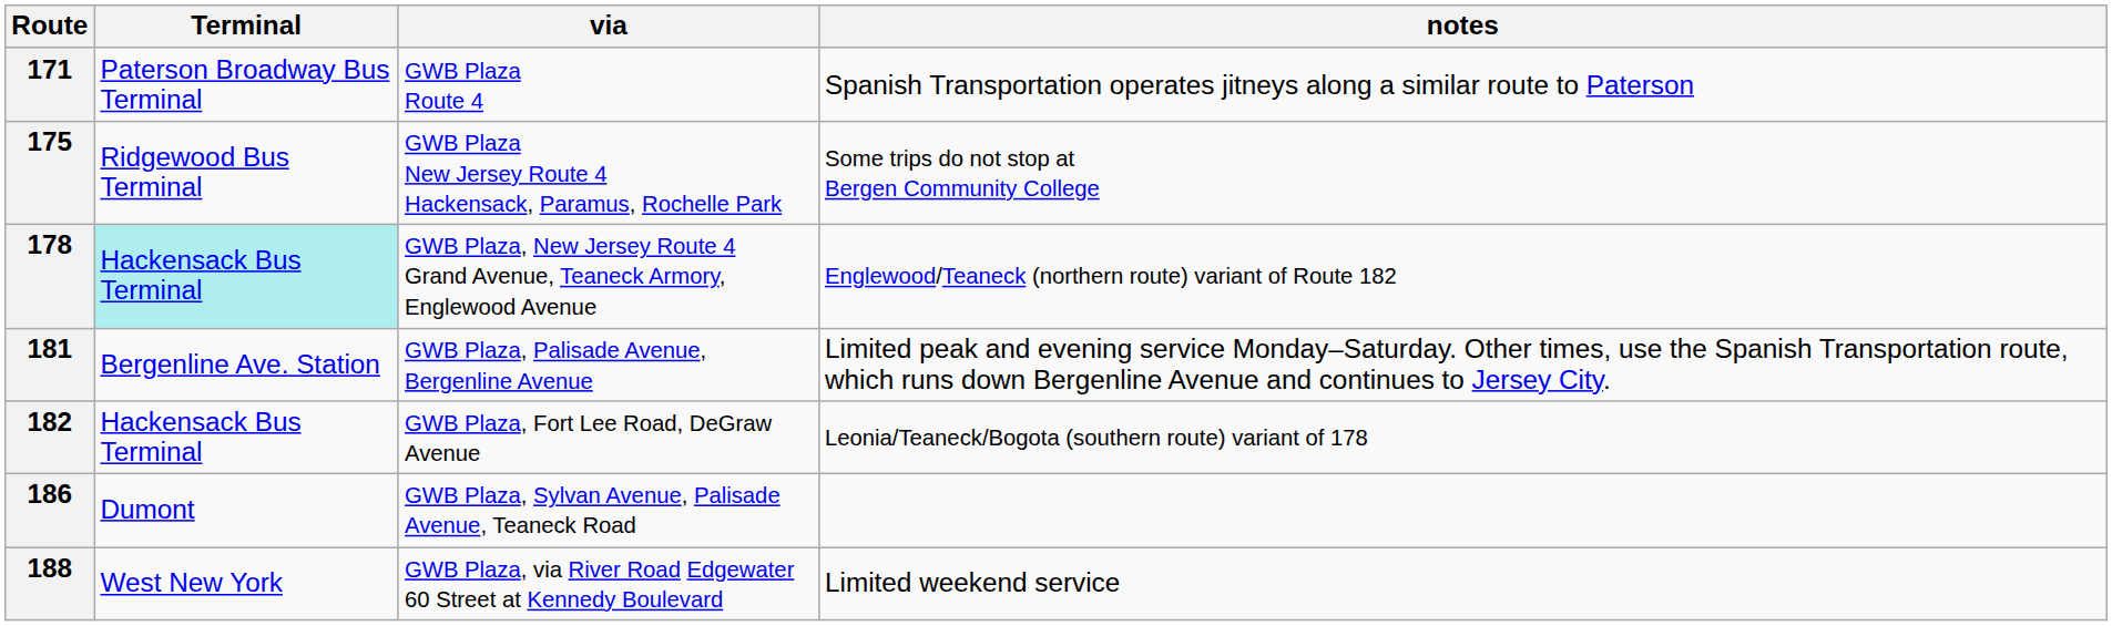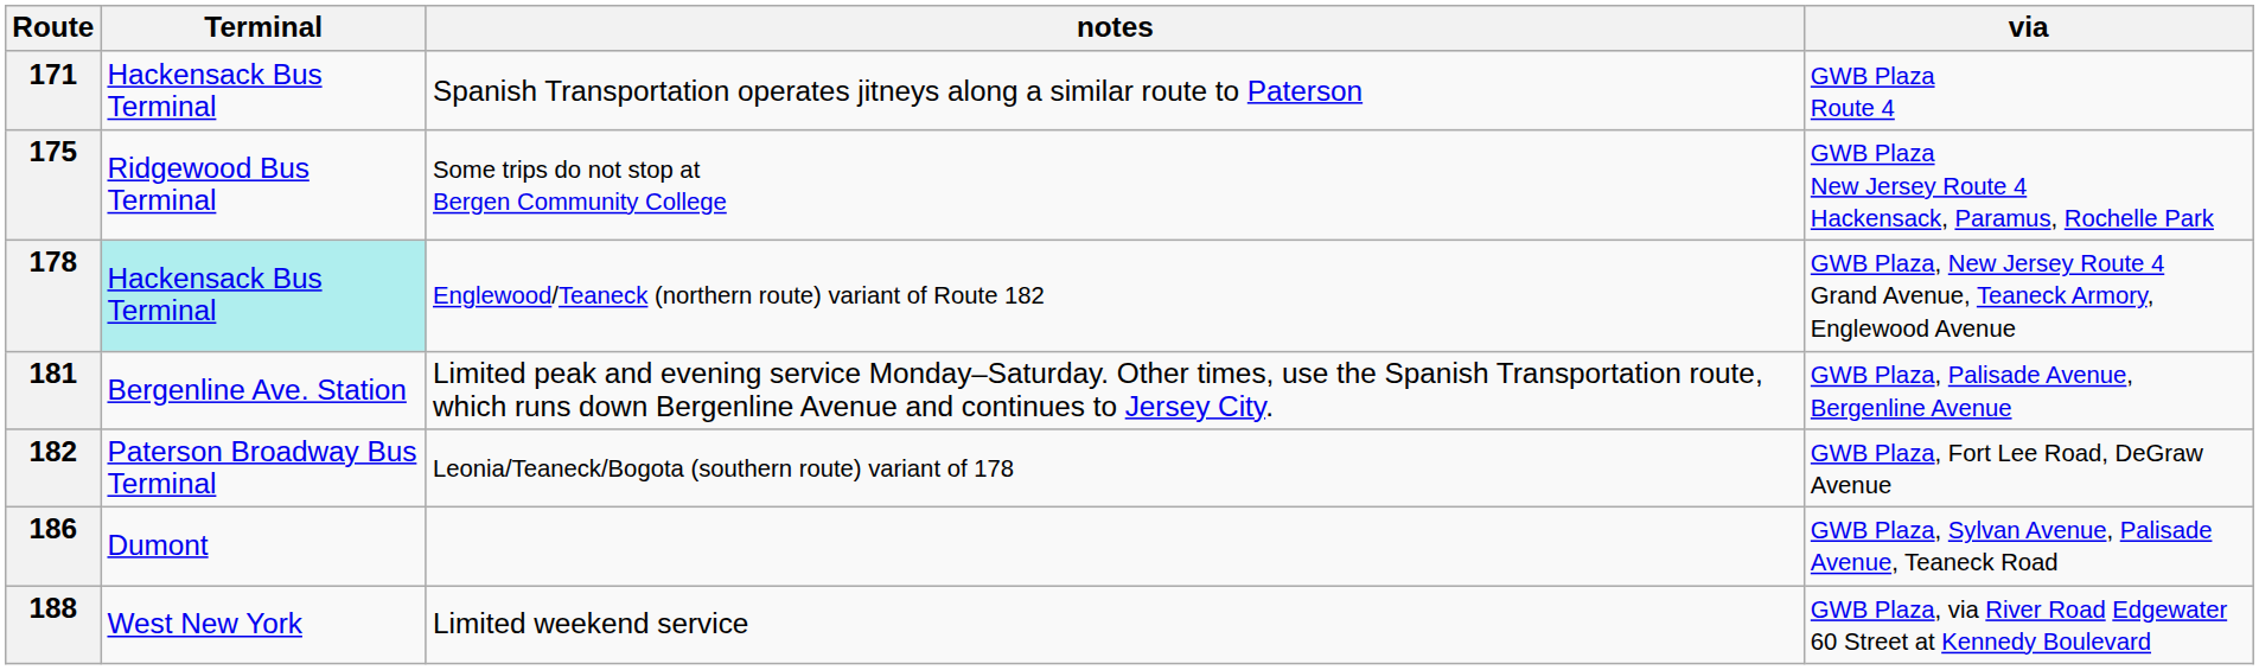 <table class="wikitable floatleft">
 <tr>
 <th>Route</th>
 <th>Terminal</th>
+<th>notes</th>
 <th>via</th>
-<th>notes</th>
 </tr>
 <tr>
 <th valign=top><div>171</div></th>
-<td><a href='#'>Paterson Broadway Bus Terminal</a></td>
+<td><a href='#'>Hackensack Bus Terminal</a></td>
+<td>Spanish Transportation operates jitneys along a similar route to <a href='#'>Paterson</a></td>
 <td><small><a href='#'>GWB Plaza</a><br><a href='#'>Route 4</a></small></td>
-<td>Spanish Transportation operates jitneys along a similar route to <a href='#'>Paterson</a></td>
 </tr>
 <tr>
 <th valign=top><div>175</div></th>
 <td><a href='#'>Ridgewood Bus Terminal</a></td>
+<td><small>Some trips do not stop at<br><a href='#'>Bergen Community College</a></small></td>
 <td><small> <a href='#'>GWB Plaza</a><br><a href='#'>New Jersey Route 4</a><br><a href='#'>Hackensack</a>, <a href='#'>Paramus</a>, <a href='#'>Rochelle Park</a></small></td>
-<td><small>Some trips do not stop at<br><a href='#'>Bergen Community College</a></small></td>
 </tr>
 <tr>
 <th valign=top><div>178</div></th>
 <td style="background: paleturquoise;"><a href='#'>Hackensack Bus Terminal</a></td>
+<td><small><a href='#'>Englewood</a>/<a href='#'>Teaneck</a> (northern route) variant of Route 182</small></td>
 <td><small><a href='#'>GWB Plaza</a>, <a href='#'>New Jersey Route 4</a><br>Grand Avenue, <a href='#'>Teaneck Armory</a>, Englewood Avenue</small></td>
-<td><small><a href='#'>Englewood</a>/<a href='#'>Teaneck</a> (northern route) variant of Route 182</small></td>
 </tr>
 <tr>
 <th valign=top><div>181</div></th>
 <td><a href='#'>Bergenline Ave. Station</a></td>
+<td>Limited peak and evening service Monday–Saturday. Other times, use the Spanish Transportation route, which runs down Bergenline Avenue and continues to <a href='#'>Jersey City</a>.</td>
 <td><small><a href='#'>GWB Plaza</a>, <a href='#'>Palisade Avenue</a>, <a href='#'>Bergenline Avenue</a></small></td>
-<td>Limited peak and evening service Monday–Saturday. Other times, use the Spanish Transportation route, which runs down Bergenline Avenue and continues to <a href='#'>Jersey City</a>.</td>
 </tr>
 <tr>
 <th valign=top><div>182</div></th>
-<td><a href='#'>Hackensack Bus Terminal</a></td>
+<td><a href='#'>Paterson Broadway Bus Terminal</a></td>
+<td><small>Leonia/Teaneck/Bogota (southern route) variant of 178</small></td>
 <td><small><a href='#'>GWB Plaza</a>, Fort Lee Road, DeGraw Avenue</small></td>
-<td><small>Leonia/Teaneck/Bogota (southern route) variant of 178</small></td>
 </tr>
 <tr>
 <th valign=top><div>186</div></th>
 <td><a href='#'>Dumont</a></td>
+<td></td>
 <td><small><a href='#'>GWB Plaza</a>, <a href='#'>Sylvan Avenue</a>, <a href='#'>Palisade Avenue</a>, Teaneck Road</small></td>
-<td></td>
 </tr>
 <tr>
 <th valign=top><div>188</div></th>
 <td><a href='#'>West New York</a></td>
+<td>Limited weekend service</td>
 <td><small><a href='#'>GWB Plaza</a>, via <a href='#'>River Road</a> <a href='#'>Edgewater</a><br>60 Street at <a href='#'>Kennedy Boulevard</a></small></td>
-<td>Limited weekend service</td>
 </tr>
 </table>
